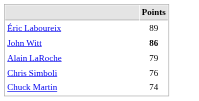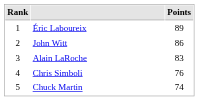 <table cellspacing="1" cellpadding="3" style="border:1px solid #AAAAAA;font-size:86%">
 <tr bgcolor="#E4E4E4">
+<th style="border-bottom:1px solid #AAAAAA" width=10>Rank</th>
 <th style="border-bottom:1px solid #AAAAAA" width=200></th>
 <th style="border-bottom:1px solid #AAAAAA" width=20>Points</th>
 </tr>
 <tr>
+<td align="center">1</td>
 <td> <a href='#'>Éric Laboureix</a></td>
 <td align=center>89</td>
 </tr>
 <tr>
+<td align="center">2</td>
 <td> <a href='#'>John Witt</a></td>
-<td align=center><strong>86</strong></td>
+<td align=center>86</td>
 </tr>
 <tr>
+<td align="center">3</td>
 <td> <a href='#'>Alain LaRoche</a></td>
-<td align=center>79</td>
+<td align=center>83</td>
 </tr>
 <tr>
+<td align="center">4</td>
 <td> <a href='#'>Chris Simboli</a></td>
 <td align=center>76</td>
 </tr>
 <tr>
+<td align="center">5</td>
 <td> <a href='#'>Chuck Martin</a></td>
 <td align=center>74</td>
 </tr>
 </table>
